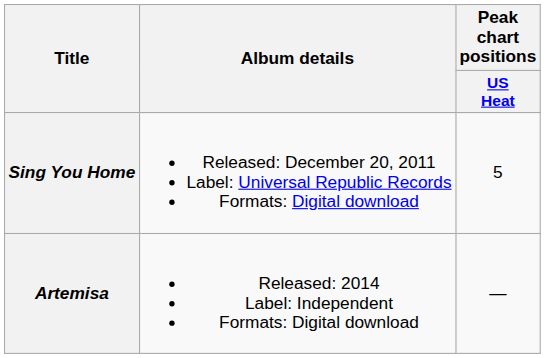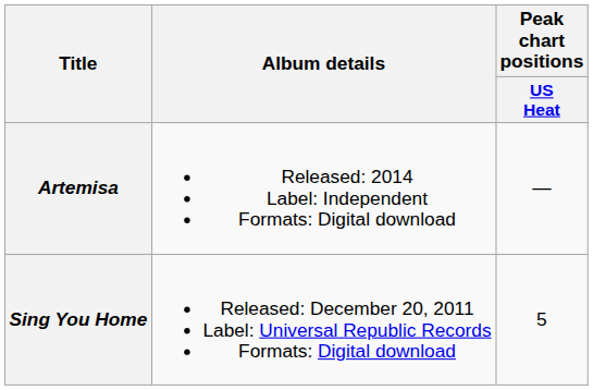 <table class="wikitable plainrowheaders" style="text-align:center;">
 <tr>
 <th scope="col" rowspan="2">Title</th>
 <th scope="col" rowspan="2">Album details</th>
 <th scope="col" colspan="1">Peak chart positions</th>
 </tr>
 <tr>
 <th scope="col" style="width:3em;font-size:90%;"><a href='#'>US<br>Heat</a><br></th>
 </tr>
 <tr>
+<th scope="row"><em>Artemisa</em></th>
+<td><br><ul><li>Released: 2014</li><li>Label: Independent</li><li>Formats: Digital download</li></ul></td>
+<td>—</td>
+</tr>
+<tr>
 <th scope="row"><em>Sing You Home</em></th>
 <td><br><ul><li>Released: December 20, 2011</li><li>Label: <a href='#'>Universal Republic Records</a></li><li>Formats: <a href='#'>Digital download</a></li></ul></td>
 <td>5</td>
 </tr>
-<tr>
-<th scope="row"><em>Artemisa</em></th>
-<td><br><ul><li>Released: 2014</li><li>Label: Independent</li><li>Formats: Digital download</li></ul></td>
-<td>—</td>
-</tr>
 </table>
